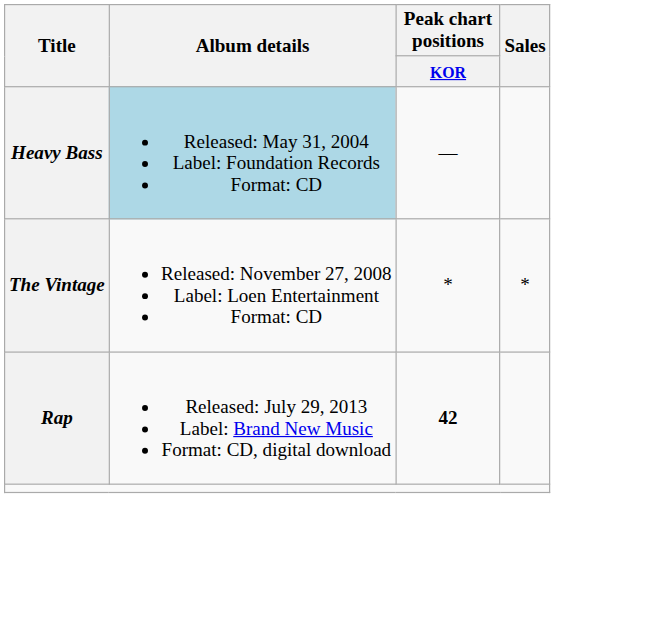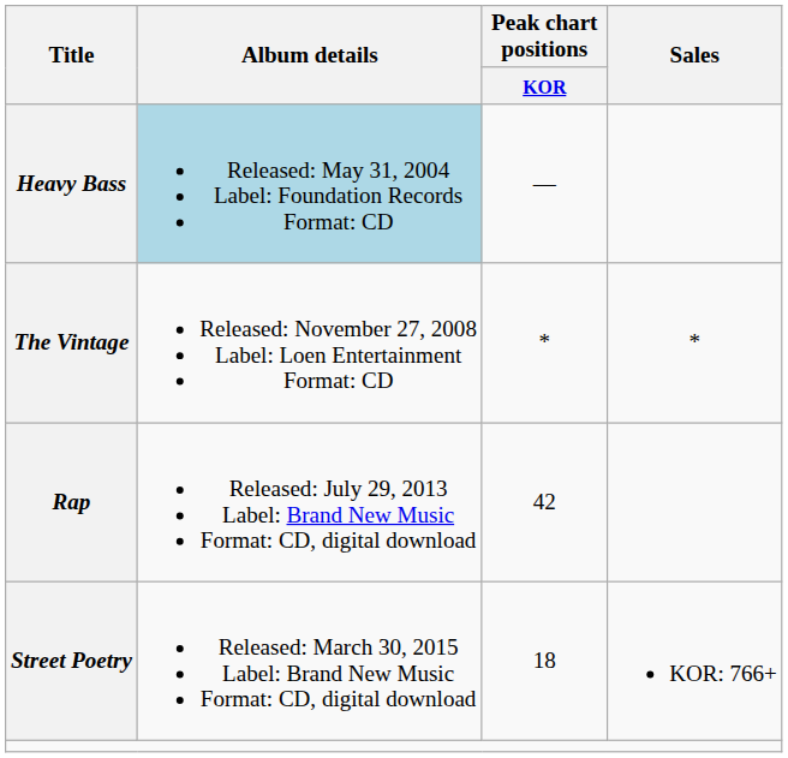 <table class="wikitable plainrowheaders" style="text-align:center;">
 <tr>
 <th scope="col" rowspan="2">Title</th>
 <th scope="col" rowspan="2">Album details</th>
 <th scope="col" colspan="1" style="width:5em;">Peak chart positions</th>
 <th scope="col" rowspan="2">Sales</th>
 </tr>
 <tr>
 <th><small><a href='#'>KOR</a></small><br></th>
 </tr>
 <tr>
 <th scope="row"><em>Heavy Bass</em></th>
 <td style="background: lightblue;"><br><ul><li>Released: May 31, 2004</li><li>Label: Foundation Records</li><li>Format: CD</li></ul></td>
 <td>—</td>
 <td></td>
 </tr>
 <tr>
 <th scope="row"><em>The Vintage</em></th>
 <td><br><ul><li>Released: November 27, 2008</li><li>Label: Loen Entertainment</li><li>Format: CD</li></ul></td>
 <td>*</td>
 <td>*</td>
 </tr>
 <tr>
 <th scope="row"><em>Rap</em></th>
 <td><br><ul><li>Released: July 29, 2013</li><li>Label: <a href='#'>Brand New Music</a></li><li>Format: CD, digital download</li></ul></td>
-<td><strong>42</strong></td>
+<td>42</td>
 <td></td>
+</tr>
+<tr>
+<th scope="row"><em>Street Poetry</em></th>
+<td><br><ul><li>Released: March 30, 2015</li><li>Label: Brand New Music</li><li>Format: CD, digital download</li></ul></td>
+<td>18</td>
+<td><br><ul><li>KOR: 766+</li></ul></td>
 </tr>
 <tr>
 <td colspan="4"></td>
 </tr>
 </table>
